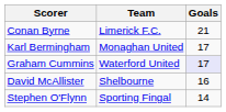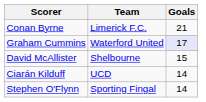 <table class="wikitable">
 <tr>
 <th>Scorer</th>
 <th>Team</th>
 <th>Goals</th>
 </tr>
 <tr>
 <td> <a href='#'>Conan Byrne</a></td>
 <td><a href='#'>Limerick F.C.</a></td>
 <td align=center>21</td>
 </tr>
 <tr>
-<td> <a href='#'>Karl Bermingham</a></td>
-<td><a href='#'>Monaghan United</a></td>
-<td align=center>17</td>
-</tr>
-<tr>
 <td> <a href='#'>Graham Cummins</a></td>
 <td><a href='#'>Waterford United</a></td>
 <td align=center style="background: lavender;">17</td>
 </tr>
 <tr>
 <td> <a href='#'>David McAllister</a></td>
 <td><a href='#'>Shelbourne</a></td>
-<td align=center>16</td>
+<td align=center>15</td>
+</tr>
+<tr>
+<td> <a href='#'>Ciarán Kilduff</a></td>
+<td><a href='#'>UCD</a></td>
+<td align=center>14</td>
 </tr>
 <tr>
 <td> <a href='#'>Stephen O'Flynn</a></td>
 <td><a href='#'>Sporting Fingal</a></td>
 <td align=center>14</td>
 </tr>
 </table>
